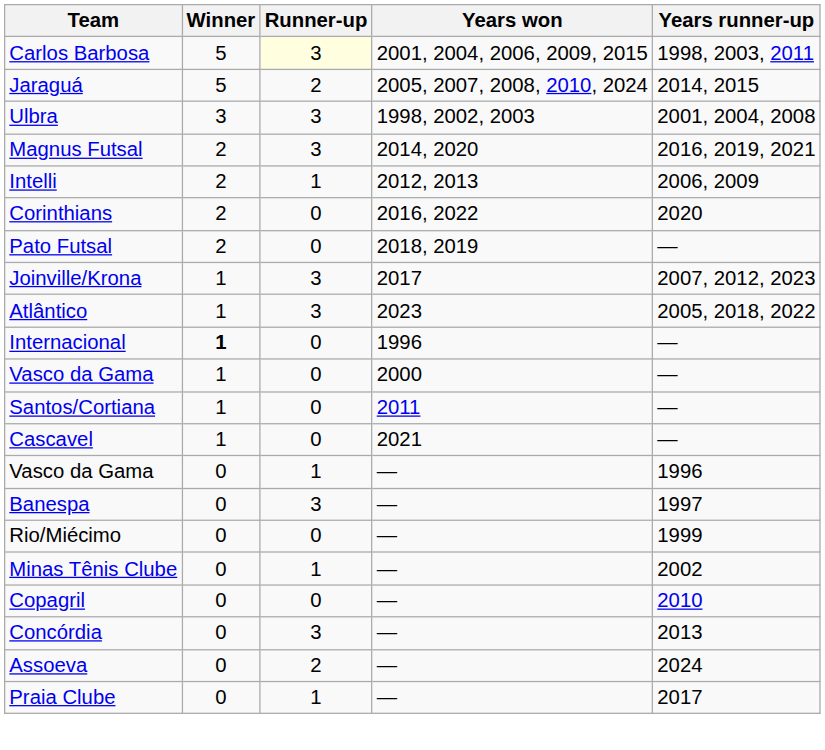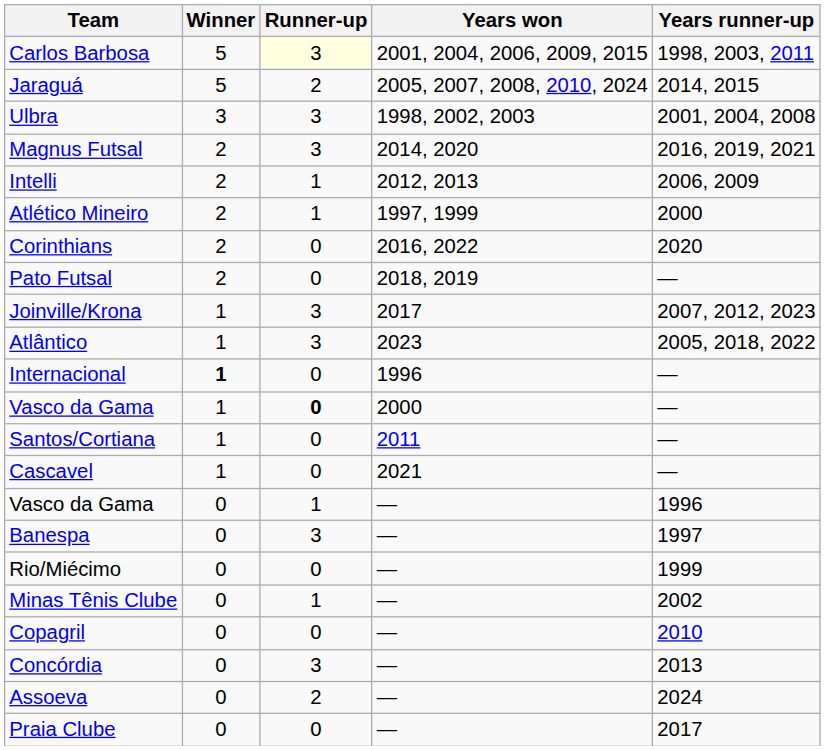 <table class="wikitable sortable">
 <tr>
 <th>Team</th>
 <th>Winner</th>
 <th>Runner-up</th>
 <th>Years won</th>
 <th>Years runner-up</th>
 </tr>
 <tr>
 <td> <a href='#'>Carlos Barbosa</a></td>
 <td align=center>5</td>
 <td align=center style="background: lightyellow;">3</td>
 <td>2001, 2004, 2006, 2009, 2015</td>
 <td>1998, 2003, <a href='#'>2011</a></td>
 </tr>
 <tr>
 <td> <a href='#'>Jaraguá</a></td>
 <td align=center>5</td>
 <td align=center>2</td>
 <td>2005, 2007, 2008, <a href='#'>2010</a>, 2024</td>
 <td>2014, 2015</td>
 </tr>
 <tr>
 <td> <a href='#'>Ulbra</a></td>
 <td align=center>3</td>
 <td align=center>3</td>
 <td>1998, 2002, 2003</td>
 <td>2001, 2004, 2008</td>
 </tr>
 <tr>
 <td> <a href='#'>Magnus Futsal</a></td>
 <td align=center>2</td>
 <td align=center>3</td>
 <td>2014, 2020</td>
 <td>2016, 2019, 2021</td>
 </tr>
 <tr>
 <td> <a href='#'>Intelli</a></td>
 <td align=center>2</td>
 <td align=center>1</td>
 <td>2012, 2013</td>
 <td>2006, 2009</td>
 </tr>
 <tr>
+<td> <a href='#'>Atlético Mineiro</a></td>
+<td align=center>2</td>
+<td align=center>1</td>
+<td>1997, 1999</td>
+<td>2000</td>
+</tr>
+<tr>
 <td> <a href='#'>Corinthians</a></td>
 <td align=center>2</td>
 <td align=center>0</td>
 <td>2016, 2022</td>
 <td>2020</td>
 </tr>
 <tr>
 <td> <a href='#'>Pato Futsal</a></td>
 <td align=center>2</td>
 <td align=center>0</td>
 <td>2018, 2019</td>
 <td>—</td>
 </tr>
 <tr>
 <td> <a href='#'>Joinville/Krona</a></td>
 <td align=center>1</td>
 <td align=center>3</td>
 <td>2017</td>
 <td>2007, 2012, 2023</td>
 </tr>
 <tr>
 <td> <a href='#'>Atlântico</a></td>
 <td align=center>1</td>
 <td align=center>3</td>
 <td>2023</td>
 <td>2005, 2018, 2022</td>
 </tr>
 <tr>
 <td> <a href='#'>Internacional</a></td>
 <td align=center><strong>1</strong></td>
 <td align=center>0</td>
 <td>1996</td>
 <td>—</td>
 </tr>
 <tr>
 <td> <a href='#'>Vasco da Gama</a></td>
 <td align=center>1</td>
-<td align=center>0</td>
+<td align=center><strong>0</strong></td>
 <td>2000</td>
 <td>—</td>
 </tr>
 <tr>
 <td> <a href='#'>Santos/Cortiana</a></td>
 <td align=center>1</td>
 <td align=center>0</td>
 <td><a href='#'>2011</a></td>
 <td>—</td>
 </tr>
 <tr>
 <td> <a href='#'>Cascavel</a></td>
 <td align=center>1</td>
 <td align=center>0</td>
 <td>2021</td>
 <td>—</td>
 </tr>
 <tr>
 <td> Vasco da Gama</td>
 <td align=center>0</td>
 <td align=center>1</td>
 <td>—</td>
 <td>1996</td>
 </tr>
 <tr>
 <td> <a href='#'>Banespa</a></td>
 <td align=center>0</td>
 <td align=center>3</td>
 <td>—</td>
 <td>1997</td>
 </tr>
 <tr>
 <td> Rio/Miécimo</td>
 <td align=center>0</td>
 <td align=center>0</td>
 <td>—</td>
 <td>1999</td>
 </tr>
 <tr>
 <td> <a href='#'>Minas Tênis Clube</a></td>
 <td align=center>0</td>
 <td align=center>1</td>
 <td>—</td>
 <td>2002</td>
 </tr>
 <tr>
 <td> <a href='#'>Copagril</a></td>
 <td align=center>0</td>
 <td align=center>0</td>
 <td>—</td>
 <td><a href='#'>2010</a></td>
 </tr>
 <tr>
 <td> <a href='#'>Concórdia</a></td>
 <td align=center>0</td>
 <td align=center>3</td>
 <td>—</td>
 <td>2013</td>
 </tr>
 <tr>
 <td> <a href='#'>Assoeva</a></td>
 <td align=center>0</td>
 <td align=center>2</td>
 <td>—</td>
 <td>2024</td>
 </tr>
 <tr>
 <td> <a href='#'>Praia Clube</a></td>
 <td align=center>0</td>
-<td align=center>1</td>
+<td align=center>0</td>
 <td>—</td>
 <td>2017</td>
 </tr>
 </table>
